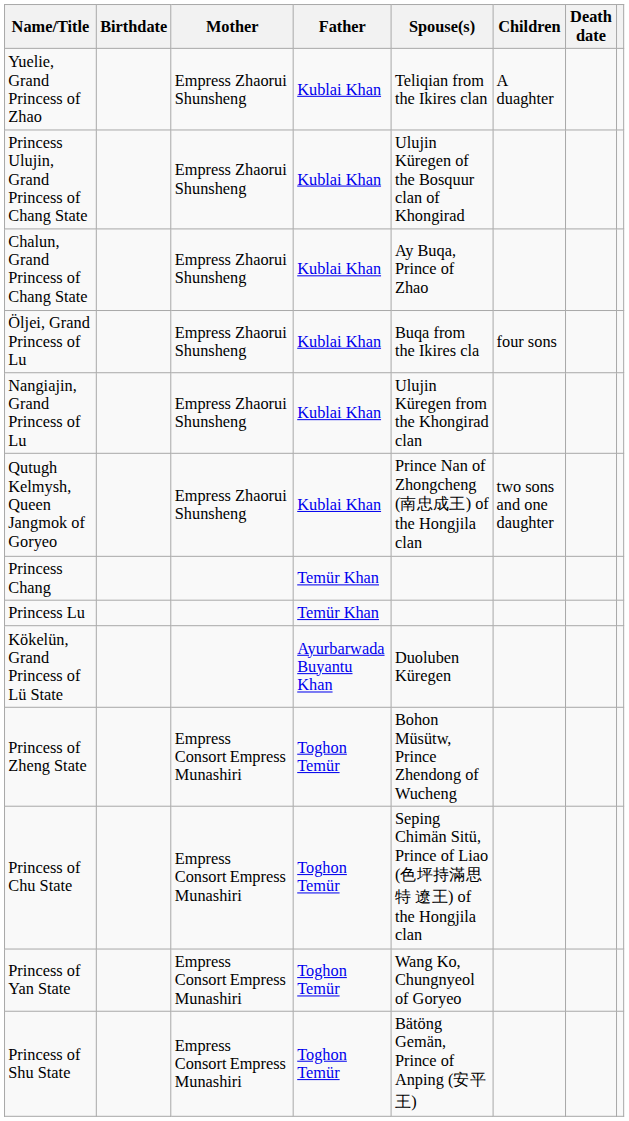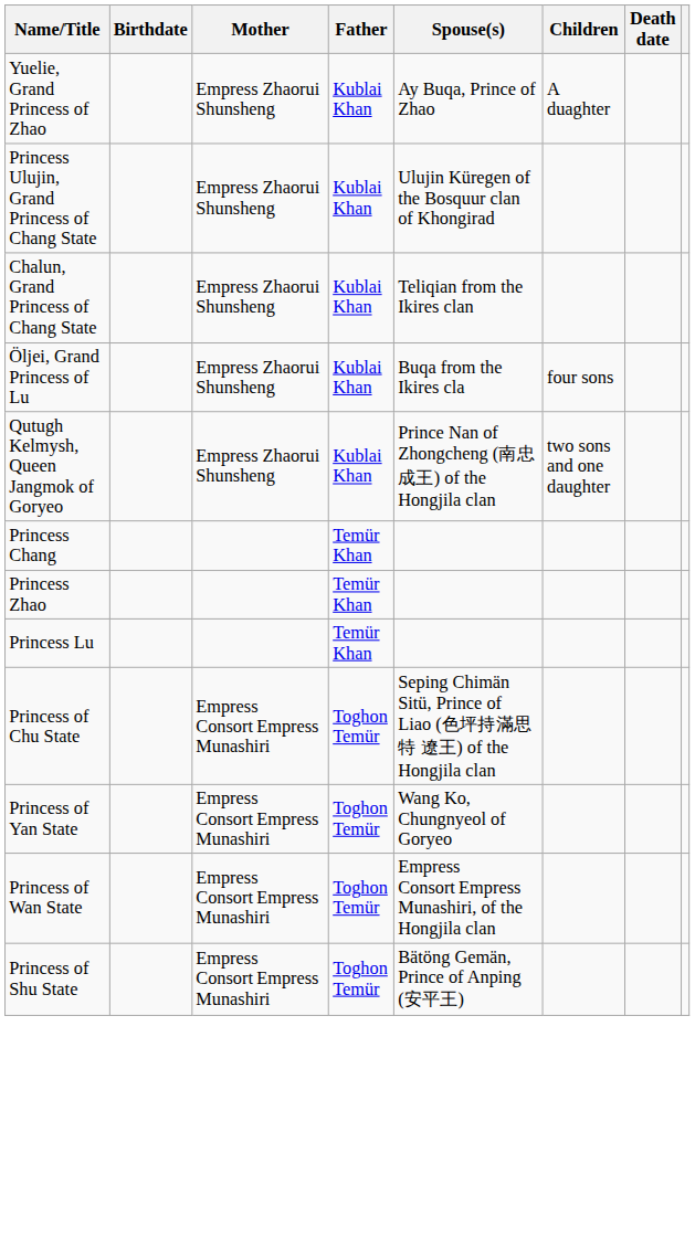 <table class="wikitable">
 <tr>
 <th>Name/Title</th>
 <th>Birthdate</th>
 <th>Mother</th>
 <th>Father</th>
 <th>Spouse(s)</th>
 <th>Children</th>
 <th>Death date</th>
 <th></th>
 </tr>
 <tr>
 <td>Yuelie, Grand Princess of Zhao</td>
 <td></td>
 <td>Empress Zhaorui Shunsheng</td>
 <td><a href='#'>Kublai Khan</a></td>
-<td>Teliqian from the Ikires clan</td>
+<td>Ay Buqa, Prince of Zhao</td>
 <td>A duaghter</td>
 <td></td>
 <td></td>
 </tr>
 <tr>
 <td>Princess Ulujin, Grand Princess of Chang State</td>
 <td></td>
 <td>Empress Zhaorui Shunsheng</td>
 <td><a href='#'>Kublai Khan</a></td>
 <td>Ulujin Küregen of the Bosquur clan of Khongirad</td>
 <td></td>
 <td></td>
 <td></td>
 </tr>
 <tr>
 <td>Chalun, Grand Princess of Chang State</td>
 <td></td>
 <td>Empress Zhaorui Shunsheng</td>
 <td><a href='#'>Kublai Khan</a></td>
-<td>Ay Buqa, Prince of Zhao</td>
+<td>Teliqian from the Ikires clan</td>
 <td></td>
 <td></td>
 <td></td>
 </tr>
 <tr>
 <td>Öljei, Grand Princess of Lu</td>
 <td></td>
 <td>Empress Zhaorui Shunsheng</td>
 <td><a href='#'>Kublai Khan</a></td>
 <td>Buqa from the Ikires cla</td>
 <td>four sons</td>
-<td></td>
-<td></td>
-</tr>
-<tr>
-<td>Nangiajin, Grand Princess of Lu</td>
-<td></td>
-<td>Empress Zhaorui Shunsheng</td>
-<td><a href='#'>Kublai Khan</a></td>
-<td>Ulujin Küregen from the Khongirad clan</td>
-<td></td>
 <td></td>
 <td></td>
 </tr>
 <tr>
 <td>Qutugh Kelmysh, Queen Jangmok of Goryeo</td>
 <td></td>
 <td>Empress Zhaorui Shunsheng</td>
 <td><a href='#'>Kublai Khan</a></td>
 <td>Prince Nan of Zhongcheng (南忠成王) of the Hongjila clan</td>
 <td>two sons and one daughter</td>
 <td></td>
 <td></td>
 </tr>
 <tr>
 <td>Princess Chang</td>
 <td></td>
 <td></td>
 <td><a href='#'>Temür Khan</a></td>
 <td></td>
 <td></td>
 <td></td>
 <td></td>
 </tr>
 <tr>
-<td>Princess Lu</td>
+<td>Princess Zhao</td>
 <td></td>
 <td></td>
 <td><a href='#'>Temür Khan</a></td>
 <td></td>
 <td></td>
 <td></td>
 <td></td>
 </tr>
 <tr>
-<td>Kökelün, Grand Princess of Lü State</td>
+<td>Princess Lu</td>
 <td></td>
 <td></td>
-<td><a href='#'>Ayurbarwada Buyantu Khan</a></td>
-<td>Duoluben Küregen</td>
+<td><a href='#'>Temür Khan</a></td>
 <td></td>
-<td></td>
-<td></td>
-</tr>
-<tr>
-<td>Princess of Zheng State</td>
-<td></td>
-<td>Empress Consort Empress Munashiri</td>
-<td><a href='#'>Toghon Temür</a></td>
-<td>Bohon Müsütw, Prince Zhendong of Wucheng</td>
 <td></td>
 <td></td>
 <td></td>
 </tr>
 <tr>
 <td>Princess of Chu State</td>
 <td></td>
 <td>Empress Consort Empress Munashiri</td>
 <td><a href='#'>Toghon Temür</a></td>
 <td>Seping Chimän Sitü, Prince of Liao (色坪持滿思特 遼王) of the Hongjila clan</td>
 <td></td>
 <td></td>
 <td></td>
 </tr>
 <tr>
 <td>Princess of Yan State</td>
 <td></td>
 <td>Empress Consort Empress Munashiri</td>
 <td><a href='#'>Toghon Temür</a></td>
 <td>Wang Ko, Chungnyeol of Goryeo</td>
 <td></td>
 <td></td>
 <td></td>
 </tr>
 <tr>
+<td>Princess of Wan State</td>
+<td></td>
+<td>Empress Consort Empress Munashiri</td>
+<td><a href='#'>Toghon Temür</a></td>
+<td>Empress Consort Empress Munashiri, of the Hongjila clan</td>
+<td></td>
+<td></td>
+<td></td>
+</tr>
+<tr>
 <td>Princess of Shu State</td>
 <td></td>
 <td>Empress Consort Empress Munashiri</td>
 <td><a href='#'>Toghon Temür</a></td>
 <td>Bätöng Gemän, Prince of Anping (安平王)</td>
 <td></td>
 <td></td>
 <td></td>
 </tr>
 </table>
